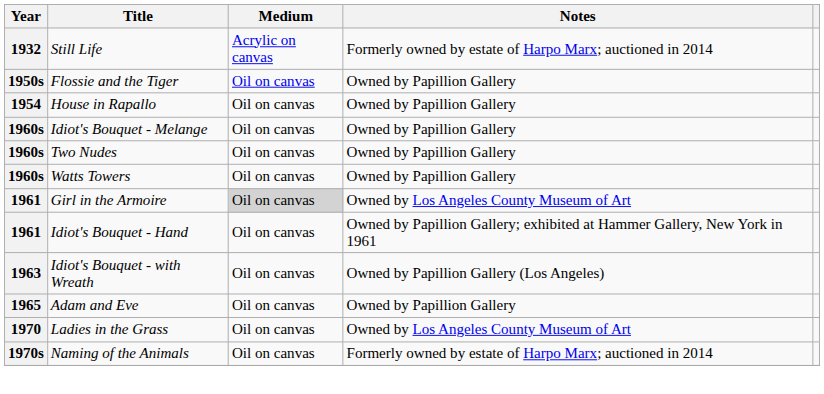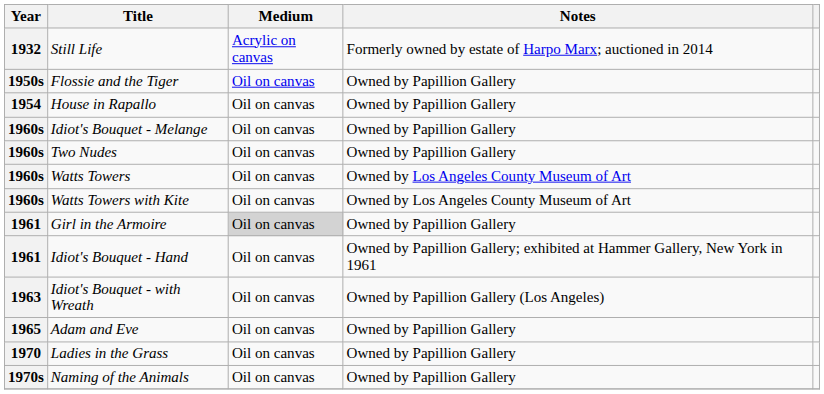 <table class="wikitable sortable plainrowheaders">
 <tr>
 <th>Year</th>
 <th>Title</th>
 <th>Medium</th>
 <th>Notes</th>
 <th class="unsortable"></th>
 </tr>
 <tr>
 <th scope="row">1932</th>
 <td><em>Still Life</em></td>
 <td><a href='#'>Acrylic on canvas</a></td>
 <td>Formerly owned by estate of <a href='#'>Harpo Marx</a>; auctioned in 2014</td>
 <td align=center></td>
 </tr>
 <tr>
 <th scope="row">1950s</th>
 <td><em>Flossie and the Tiger</em></td>
 <td><a href='#'>Oil on canvas</a></td>
 <td>Owned by Papillion Gallery</td>
 <td align=center></td>
 </tr>
 <tr>
 <th scope="row">1954</th>
 <td><em>House in Rapallo</em></td>
 <td>Oil on canvas</td>
 <td>Owned by Papillion Gallery</td>
 <td align=center></td>
 </tr>
 <tr>
 <th scope="row">1960s</th>
 <td><em>Idiot's Bouquet - Melange</em></td>
 <td>Oil on canvas</td>
 <td>Owned by Papillion Gallery</td>
 <td align=center></td>
 </tr>
 <tr>
 <th scope="row">1960s</th>
 <td><em>Two Nudes</em></td>
 <td>Oil on canvas</td>
 <td>Owned by Papillion Gallery</td>
 <td align=center></td>
 </tr>
 <tr>
 <th scope="row">1960s</th>
 <td><em>Watts Towers</em></td>
 <td>Oil on canvas</td>
-<td>Owned by Papillion Gallery</td>
+<td>Owned by <a href='#'>Los Angeles County Museum of Art</a></td>
+<td align=center></td>
+</tr>
+<tr>
+<th scope="row">1960s</th>
+<td><em>Watts Towers with Kite</em></td>
+<td>Oil on canvas</td>
+<td>Owned by Los Angeles County Museum of Art</td>
 <td align=center></td>
 </tr>
 <tr>
 <th scope="row">1961</th>
 <td><em>Girl in the Armoire</em></td>
 <td style="background: lightgrey;">Oil on canvas</td>
-<td>Owned by <a href='#'>Los Angeles County Museum of Art</a></td>
+<td>Owned by Papillion Gallery</td>
 <td align=center></td>
 </tr>
 <tr>
 <th scope="row">1961</th>
 <td><em>Idiot's Bouquet - Hand</em></td>
 <td>Oil on canvas</td>
 <td>Owned by Papillion Gallery; exhibited at Hammer Gallery, New York in 1961</td>
 <td align=center></td>
 </tr>
 <tr>
 <th scope="row">1963</th>
 <td><em>Idiot's Bouquet - with Wreath</em></td>
 <td>Oil on canvas</td>
 <td>Owned by Papillion Gallery (Los Angeles)</td>
 <td align=center></td>
 </tr>
 <tr>
 <th scope="row">1965</th>
 <td><em>Adam and Eve</em></td>
 <td>Oil on canvas</td>
 <td>Owned by Papillion Gallery</td>
 <td align=center></td>
 </tr>
 <tr>
 <th scope="row">1970</th>
 <td><em>Ladies in the Grass</em></td>
 <td>Oil on canvas</td>
-<td>Owned by <a href='#'>Los Angeles County Museum of Art</a></td>
+<td>Owned by Papillion Gallery</td>
 <td align=center></td>
 </tr>
 <tr>
 <th scope="row">1970s</th>
 <td><em>Naming of the Animals</em></td>
 <td>Oil on canvas</td>
-<td>Formerly owned by estate of <a href='#'>Harpo Marx</a>; auctioned in 2014</td>
+<td>Owned by Papillion Gallery</td>
 <td align=center></td>
 </tr>
 <tr>
 </tr>
 </table>
